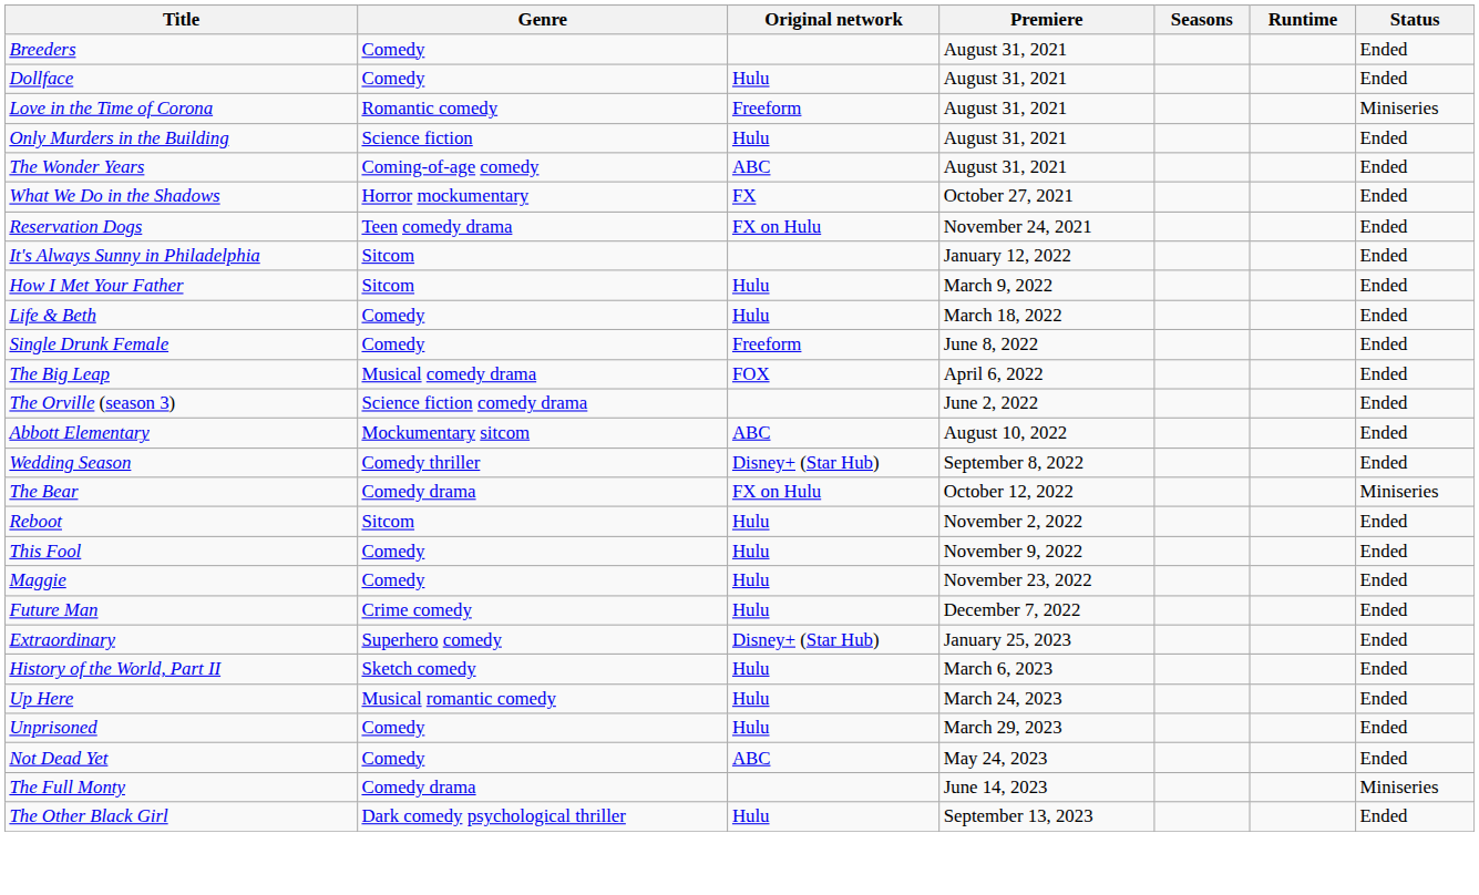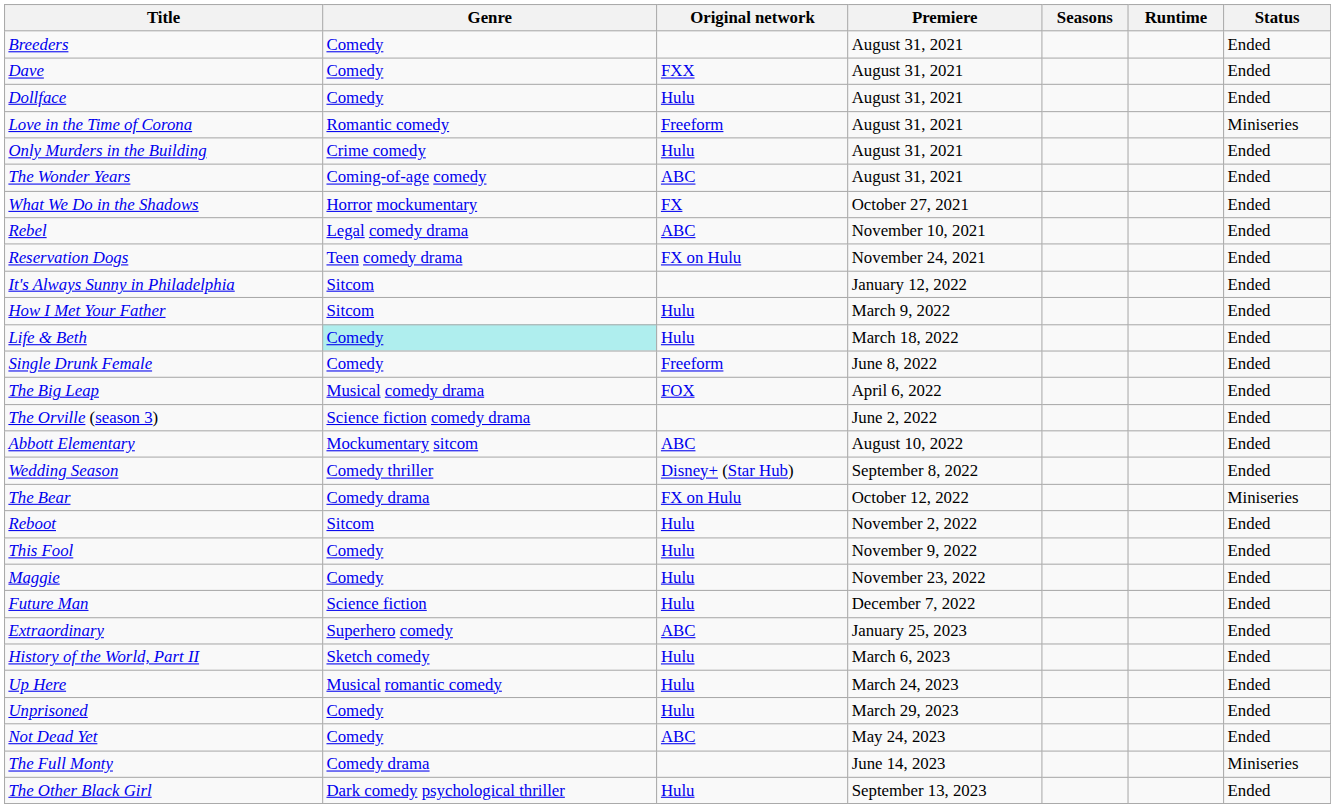 <table class="wikitable sortable" style="width:100%;">
 <tr>
 <th>Title</th>
 <th>Genre</th>
 <th>Original network</th>
 <th>Premiere</th>
 <th>Seasons</th>
 <th>Runtime</th>
 <th>Status</th>
 </tr>
 <tr>
 <td><em><a href='#'>Breeders</a></em></td>
 <td><a href='#'>Comedy</a></td>
 <td></td>
+<td>August 31, 2021</td>
+<td></td>
+<td></td>
+<td>Ended</td>
+</tr>
+<tr>
+<td><em><a href='#'>Dave</a></em></td>
+<td><a href='#'>Comedy</a></td>
+<td><a href='#'>FXX</a></td>
 <td>August 31, 2021</td>
 <td></td>
 <td></td>
 <td>Ended</td>
 </tr>
 <tr>
 <td><em><a href='#'>Dollface</a></em></td>
 <td><a href='#'>Comedy</a></td>
 <td><a href='#'>Hulu</a></td>
 <td>August 31, 2021</td>
 <td></td>
 <td></td>
 <td>Ended</td>
 </tr>
 <tr>
 <td><em><a href='#'>Love in the Time of Corona</a></em></td>
 <td><a href='#'>Romantic comedy</a></td>
 <td><a href='#'>Freeform</a></td>
 <td>August 31, 2021</td>
 <td></td>
 <td></td>
 <td>Miniseries</td>
 </tr>
 <tr>
 <td><em><a href='#'>Only Murders in the Building</a></em></td>
-<td><a href='#'>Science fiction</a></td>
+<td><a href='#'>Crime comedy</a></td>
 <td><a href='#'>Hulu</a></td>
 <td>August 31, 2021</td>
 <td></td>
 <td></td>
 <td>Ended</td>
 </tr>
 <tr>
 <td><em><a href='#'>The Wonder Years</a></em></td>
 <td><a href='#'>Coming-of-age</a> <a href='#'>comedy</a></td>
 <td><a href='#'>ABC</a></td>
 <td>August 31, 2021</td>
 <td></td>
 <td></td>
 <td>Ended</td>
 </tr>
 <tr>
 <td><em><a href='#'>What We Do in the Shadows</a></em></td>
 <td><a href='#'>Horror</a> <a href='#'>mockumentary</a></td>
 <td><a href='#'>FX</a></td>
 <td>October 27, 2021</td>
+<td></td>
+<td></td>
+<td>Ended</td>
+</tr>
+<tr>
+<td><em><a href='#'>Rebel</a></em></td>
+<td><a href='#'>Legal</a> <a href='#'>comedy drama</a></td>
+<td><a href='#'>ABC</a></td>
+<td>November 10, 2021</td>
 <td></td>
 <td></td>
 <td>Ended</td>
 </tr>
 <tr>
 <td><em><a href='#'>Reservation Dogs</a></em></td>
 <td><a href='#'>Teen</a> <a href='#'>comedy drama</a></td>
 <td><a href='#'>FX on Hulu</a></td>
 <td>November 24, 2021</td>
 <td></td>
 <td></td>
 <td>Ended</td>
 </tr>
 <tr>
 <td><em><a href='#'>It's Always Sunny in Philadelphia</a></em></td>
 <td><a href='#'>Sitcom</a></td>
 <td></td>
 <td>January 12, 2022</td>
 <td></td>
 <td></td>
 <td>Ended</td>
 </tr>
 <tr>
 <td><em><a href='#'>How I Met Your Father</a></em></td>
 <td><a href='#'>Sitcom</a></td>
 <td><a href='#'>Hulu</a></td>
 <td>March 9, 2022</td>
 <td></td>
 <td></td>
 <td>Ended</td>
 </tr>
 <tr>
 <td><em><a href='#'>Life & Beth</a></em></td>
-<td><a href='#'>Comedy</a></td>
+<td style="background: paleturquoise;"><a href='#'>Comedy</a></td>
 <td><a href='#'>Hulu</a></td>
 <td>March 18, 2022</td>
 <td></td>
 <td></td>
 <td>Ended</td>
 </tr>
 <tr>
 <td><em><a href='#'>Single Drunk Female</a></em></td>
 <td><a href='#'>Comedy</a></td>
 <td><a href='#'>Freeform</a></td>
 <td>June 8, 2022</td>
 <td></td>
 <td></td>
 <td>Ended</td>
 </tr>
 <tr>
 <td><em><a href='#'>The Big Leap</a></em></td>
 <td><a href='#'>Musical</a> <a href='#'>comedy drama</a></td>
 <td><a href='#'>FOX</a></td>
 <td>April 6, 2022</td>
 <td></td>
 <td></td>
 <td>Ended</td>
 </tr>
 <tr>
 <td><em><a href='#'>The Orville</a></em> (<a href='#'>season 3</a>)</td>
 <td><a href='#'>Science fiction</a> <a href='#'>comedy drama</a></td>
 <td></td>
 <td>June 2, 2022</td>
 <td></td>
 <td></td>
 <td>Ended</td>
 </tr>
 <tr>
 <td><em><a href='#'>Abbott Elementary</a></em></td>
 <td><a href='#'>Mockumentary</a> <a href='#'>sitcom</a></td>
 <td><a href='#'>ABC</a></td>
 <td>August 10, 2022</td>
 <td></td>
 <td></td>
 <td>Ended</td>
 </tr>
 <tr>
 <td><em><a href='#'>Wedding Season</a></em></td>
 <td><a href='#'>Comedy thriller</a></td>
 <td><a href='#'>Disney+</a> (<a href='#'>Star Hub</a>)</td>
 <td>September 8, 2022</td>
 <td></td>
 <td></td>
 <td>Ended</td>
 </tr>
 <tr>
 <td><em><a href='#'>The Bear</a></em></td>
 <td><a href='#'>Comedy drama</a></td>
 <td><a href='#'>FX on Hulu</a></td>
 <td>October 12, 2022</td>
 <td></td>
 <td></td>
 <td>Miniseries</td>
 </tr>
 <tr>
 <td><em><a href='#'>Reboot</a></em></td>
 <td><a href='#'>Sitcom</a></td>
 <td><a href='#'>Hulu</a></td>
 <td>November 2, 2022</td>
 <td></td>
 <td></td>
 <td>Ended</td>
 </tr>
 <tr>
 <td><em><a href='#'>This Fool</a></em></td>
 <td><a href='#'>Comedy</a></td>
 <td><a href='#'>Hulu</a></td>
 <td>November 9, 2022</td>
 <td></td>
 <td></td>
 <td>Ended</td>
 </tr>
 <tr>
 <td><em><a href='#'>Maggie</a></em></td>
 <td><a href='#'>Comedy</a></td>
 <td><a href='#'>Hulu</a></td>
 <td>November 23, 2022</td>
 <td></td>
 <td></td>
 <td>Ended</td>
 </tr>
 <tr>
 <td><em><a href='#'>Future Man</a></em></td>
-<td><a href='#'>Crime comedy</a></td>
+<td><a href='#'>Science fiction</a></td>
 <td><a href='#'>Hulu</a></td>
 <td>December 7, 2022</td>
 <td></td>
 <td></td>
 <td>Ended</td>
 </tr>
 <tr>
 <td><em><a href='#'>Extraordinary</a></em></td>
 <td><a href='#'>Superhero</a> <a href='#'>comedy</a></td>
-<td><a href='#'>Disney+</a> (<a href='#'>Star Hub</a>)</td>
+<td><a href='#'>ABC</a></td>
 <td>January 25, 2023</td>
 <td></td>
 <td></td>
 <td>Ended</td>
 </tr>
 <tr>
 <td><em><a href='#'>History of the World, Part II</a></em></td>
 <td><a href='#'>Sketch comedy</a></td>
 <td><a href='#'>Hulu</a></td>
 <td>March 6, 2023</td>
 <td></td>
 <td></td>
 <td>Ended</td>
 </tr>
 <tr>
 <td><em><a href='#'>Up Here</a></em></td>
 <td><a href='#'>Musical</a> <a href='#'>romantic comedy</a></td>
 <td><a href='#'>Hulu</a></td>
 <td>March 24, 2023</td>
 <td></td>
 <td></td>
 <td>Ended</td>
 </tr>
 <tr>
 <td><em><a href='#'>Unprisoned</a></em></td>
 <td><a href='#'>Comedy</a></td>
 <td><a href='#'>Hulu</a></td>
 <td>March 29, 2023</td>
 <td></td>
 <td></td>
 <td>Ended</td>
 </tr>
 <tr>
 <td><em><a href='#'>Not Dead Yet</a></em></td>
 <td><a href='#'>Comedy</a></td>
 <td><a href='#'>ABC</a></td>
 <td>May 24, 2023</td>
 <td></td>
 <td></td>
 <td>Ended</td>
 </tr>
 <tr>
 <td><em><a href='#'>The Full Monty</a></em></td>
 <td><a href='#'>Comedy drama</a></td>
 <td></td>
 <td>June 14, 2023</td>
 <td></td>
 <td></td>
 <td>Miniseries</td>
 </tr>
 <tr>
 <td><em><a href='#'>The Other Black Girl</a></em></td>
 <td><a href='#'>Dark comedy</a> <a href='#'>psychological thriller</a></td>
 <td><a href='#'>Hulu</a></td>
 <td>September 13, 2023</td>
 <td></td>
 <td></td>
 <td>Ended</td>
 </tr>
 <tr>
 </tr>
 </table>
